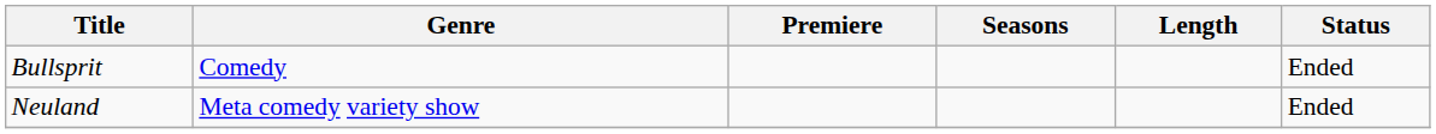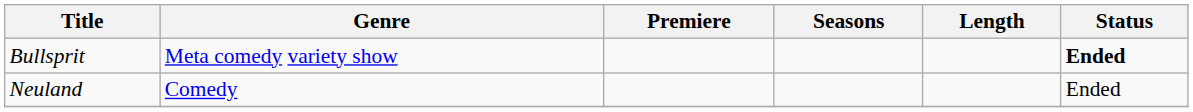 <table class="wikitable sortable" style="width:100%">
 <tr>
 <th>Title</th>
 <th>Genre</th>
 <th>Premiere</th>
 <th>Seasons</th>
 <th>Length</th>
 <th>Status</th>
 </tr>
 <tr>
 <td><em>Bullsprit</em></td>
-<td><a href='#'>Comedy</a></td>
+<td><a href='#'>Meta comedy</a> <a href='#'>variety show</a></td>
 <td></td>
 <td></td>
 <td></td>
-<td>Ended</td>
+<td><strong>Ended</strong></td>
 </tr>
 <tr>
 <td><em>Neuland</em></td>
-<td><a href='#'>Meta comedy</a> <a href='#'>variety show</a></td>
+<td><a href='#'>Comedy</a></td>
 <td></td>
 <td></td>
 <td></td>
 <td>Ended</td>
 </tr>
 <tr>
 </tr>
 </table>
